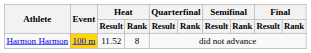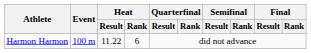 <table class=wikitable style="font-size:90%">
 <tr>
 <th rowspan="2">Athlete</th>
 <th rowspan="2">Event</th>
 <th colspan="2">Heat</th>
 <th colspan="2">Quarterfinal</th>
 <th colspan="2">Semifinal</th>
 <th colspan="2">Final</th>
 </tr>
 <tr style="font-size:95%">
 <th>Result</th>
 <th>Rank</th>
 <th>Result</th>
 <th>Rank</th>
 <th>Result</th>
 <th>Rank</th>
 <th>Result</th>
 <th>Rank</th>
 </tr>
 <tr align=center>
 <td align=left><a href='#'>Harmon Harmon</a></td>
-<td align=left style="background: gold;"><a href='#'>100 m</a></td>
-<td>11.52</td>
-<td>8</td>
+<td align=left><a href='#'>100 m</a></td>
+<td>11.22</td>
+<td>6</td>
 <td colspan=6>did not advance</td>
 </tr>
 </table>
